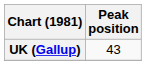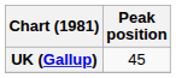 <table class="wikitable sortable plainrowheaders" style="text-align:center">
 <tr>
 <th>Chart (1981)</th>
 <th>Peak<br>position</th>
 </tr>
 <tr>
 <th scope="row">UK (<a href='#'>Gallup</a>)</th>
-<td>43</td>
+<td>45</td>
 </tr>
 <tr>
 </tr>
 </table>
